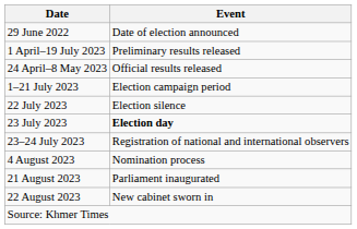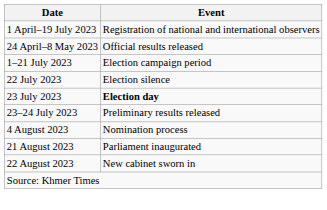 <table class="wikitable">
 <tr>
 <th>Date</th>
 <th>Event</th>
 </tr>
 <tr>
-<td>29 June 2022</td>
-<td>Date of election announced</td>
-</tr>
-<tr>
 <td>1 April–19 July 2023</td>
-<td>Preliminary results released</td>
+<td>Registration of national and international observers</td>
 </tr>
 <tr>
 <td>24 April–8 May 2023</td>
 <td>Official results released</td>
 </tr>
 <tr>
 <td>1–21 July 2023</td>
 <td>Election campaign period</td>
 </tr>
 <tr>
 <td>22 July 2023</td>
 <td>Election silence</td>
 </tr>
 <tr>
 <td>23 July 2023</td>
 <td><strong>Election day</strong></td>
 </tr>
 <tr>
 <td>23–24 July 2023</td>
-<td>Registration of national and international observers</td>
+<td>Preliminary results released</td>
 </tr>
 <tr>
 <td>4 August 2023</td>
 <td>Nomination process</td>
 </tr>
 <tr>
 <td>21 August 2023</td>
 <td>Parliament inaugurated</td>
 </tr>
 <tr>
 <td>22 August 2023</td>
 <td>New cabinet sworn in</td>
 </tr>
 <tr>
 <td colspan=2>Source: Khmer Times</td>
 </tr>
 </table>
